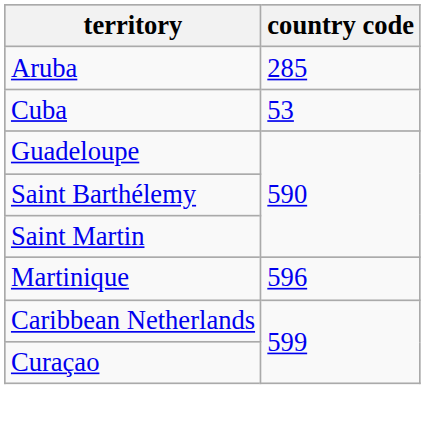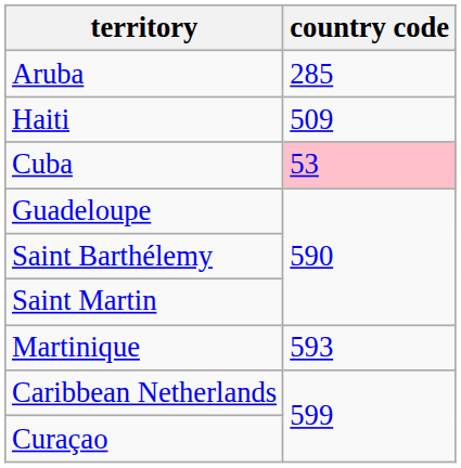 <table class="wikitable sortable">
 <tr>
 <th>territory</th>
 <th>country code</th>
 </tr>
 <tr>
 <td><a href='#'>Aruba</a></td>
 <td><a href='#'>285</a></td>
 </tr>
 <tr>
+<td><a href='#'>Haiti</a></td>
+<td><a href='#'>509</a></td>
+</tr>
+<tr>
 <td><a href='#'>Cuba</a></td>
-<td><a href='#'>53</a></td>
+<td style="background: pink;"><a href='#'>53</a></td>
 </tr>
 <tr>
 <td><a href='#'>Guadeloupe</a></td>
 <td rowspan=3><a href='#'>590</a></td>
 </tr>
 <tr>
 <td><a href='#'>Saint Barthélemy</a></td>
 </tr>
 <tr>
 <td><a href='#'>Saint Martin</a></td>
 </tr>
 <tr>
 <td><a href='#'>Martinique</a></td>
-<td><a href='#'>596</a></td>
+<td><a href='#'>593</a></td>
 </tr>
 <tr>
 <td><a href='#'>Caribbean Netherlands</a></td>
 <td rowspan=2><a href='#'>599</a></td>
 </tr>
 <tr>
 <td><a href='#'>Curaçao</a></td>
 </tr>
 </table>
